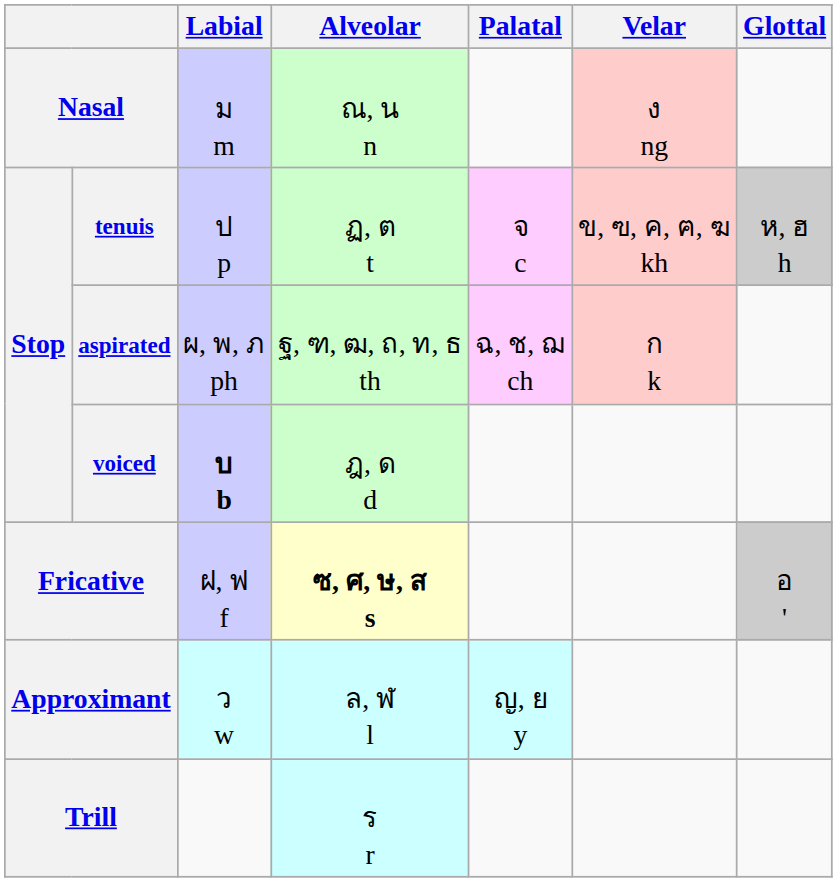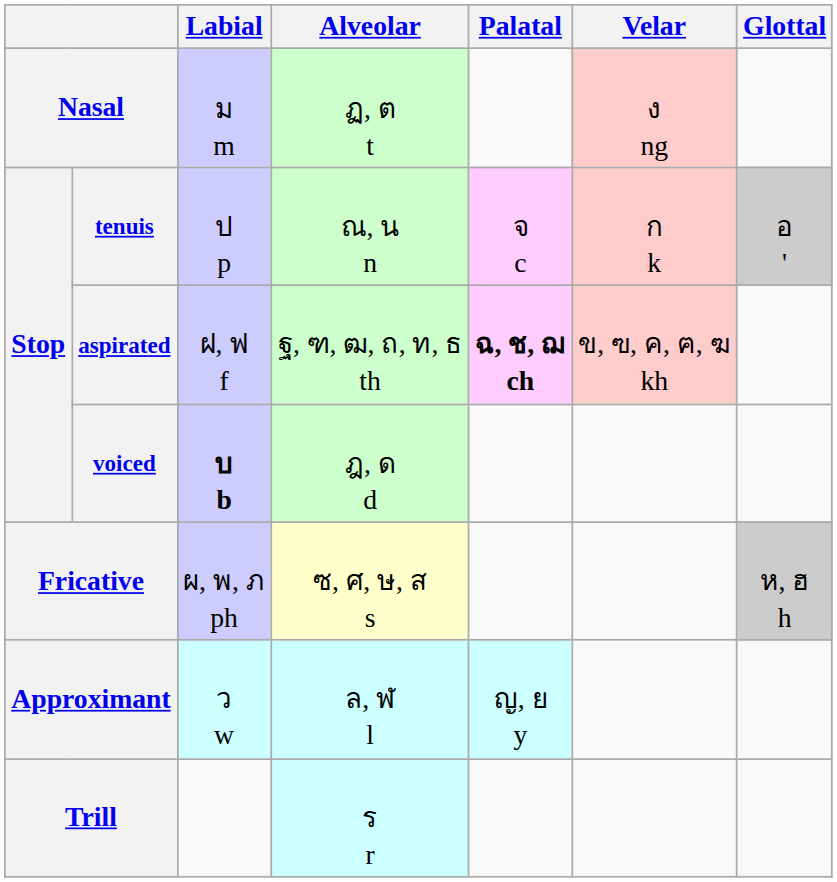 <table class="wikitable" style=text-align:center>
 <tr>
 <th colspan=2></th>
 <th><a href='#'>Labial</a></th>
 <th><a href='#'>Alveolar</a></th>
 <th><a href='#'>Palatal</a></th>
 <th><a href='#'>Velar</a></th>
 <th><a href='#'>Glottal</a></th>
 </tr>
 <tr>
 <th colspan=2><a href='#'>Nasal</a></th>
 <td style="background-color: #ccf"><br>ม<br>m</td>
-<td style="background-color: #cfc"><br>ณ, น<br>n</td>
+<td style="background-color: #cfc"><br>ฏ, ต<br>t</td>
 <td></td>
 <td style="background-color: #fcc"><br>ง<br>ng</td>
 <td></td>
 </tr>
 <tr>
 <th rowspan=3><a href='#'>Stop</a></th>
 <th><small><a href='#'>tenuis</a></small></th>
 <td style="background-color: #ccf"><br>ป<br>p</td>
-<td style="background-color: #cfc"><br>ฏ, ต<br>t</td>
+<td style="background-color: #cfc"><br>ณ, น<br>n</td>
 <td style="background-color: #fcf"><br>จ<br>c</td>
-<td style="background-color: #fcc"><br>ข, ฃ, ค, ฅ, ฆ<br>kh</td>
-<td style="background-color: #ccc"><br>ห, ฮ<br>h</td>
+<td style="background-color: #fcc"><br>ก<br>k</td>
+<td style="background-color: #ccc"><br>อ<br>'</td>
 </tr>
 <tr>
 <th><small><a href='#'>aspirated</a></small></th>
-<td style="background-color: #ccf"><br>ผ, พ, ภ<br>ph</td>
+<td style="background-color: #ccf"><br>ฝ, ฟ<br>f</td>
 <td style="background-color: #cfc"><br>ฐ, ฑ, ฒ, ถ, ท, ธ<br>th</td>
-<td style="background-color: #fcf"><br>ฉ, ช, ฌ<br>ch</td>
-<td style="background-color: #fcc"><br>ก<br>k</td>
+<td style="background-color: #fcf"><strong><br>ฉ, ช, ฌ<br>ch</strong></td>
+<td style="background-color: #fcc"><br>ข, ฃ, ค, ฅ, ฆ<br>kh</td>
 <td></td>
 </tr>
 <tr>
 <th><small><a href='#'>voiced</a></small></th>
 <td style="background-color: #ccf"><strong><br>บ<br>b</strong></td>
 <td style="background-color: #cfc"><br>ฎ, ด<br>d</td>
 <td></td>
 <td></td>
 <td></td>
 </tr>
 <tr>
 <th colspan=2><a href='#'>Fricative</a></th>
-<td style="background-color: #ccf"><br>ฝ, ฟ<br>f</td>
-<td style="background-color: #ffc"><strong><br>ซ, ศ, ษ, ส<br>s</strong></td>
+<td style="background-color: #ccf"><br>ผ, พ, ภ<br>ph</td>
+<td style="background-color: #ffc"><br>ซ, ศ, ษ, ส<br>s</td>
 <td></td>
 <td></td>
-<td style="background-color: #ccc"><br>อ<br>'</td>
+<td style="background-color: #ccc"><br>ห, ฮ<br>h</td>
 </tr>
 <tr>
 <th colspan=2><a href='#'>Approximant</a></th>
 <td style="background-color: #cff"><br>ว<br>w</td>
 <td style="background-color: #cff"><br>ล, ฬ<br>l</td>
 <td style="background-color: #cff"><br>ญ, ย<br>y</td>
 <td></td>
 <td></td>
 </tr>
 <tr>
 <th colspan=2><a href='#'>Trill</a></th>
 <td></td>
 <td style="background-color: #cff"><br>ร<br>r</td>
 <td></td>
 <td></td>
 <td></td>
 </tr>
 </table>
